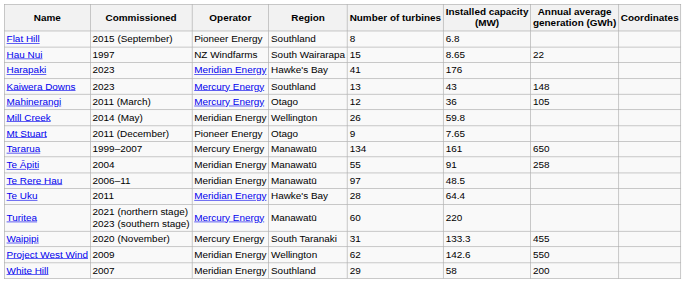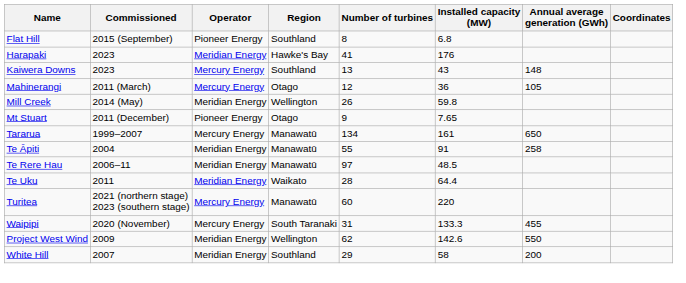 <table class="wikitable sortable">
 <tr>
 <th>Name</th>
 <th>Commissioned</th>
 <th>Operator</th>
 <th>Region</th>
 <th data-sort-type="number">Number of turbines</th>
 <th data-sort-type="number">Installed capacity <br> (MW)</th>
 <th data-sort-type="number">Annual average <br> generation (GWh)</th>
 <th>Coordinates</th>
 </tr>
 <tr>
 <td><a href='#'>Flat Hill</a></td>
 <td>2015 (September)</td>
 <td>Pioneer Energy</td>
 <td>Southland</td>
 <td>8</td>
 <td>6.8</td>
 <td></td>
-<td></td>
-</tr>
-<tr>
-<td><a href='#'>Hau Nui</a></td>
-<td>1997</td>
-<td>NZ Windfarms</td>
-<td>South Wairarapa</td>
-<td>15</td>
-<td>8.65</td>
-<td>22</td>
 <td></td>
 </tr>
 <tr>
 <td><a href='#'>Harapaki</a></td>
 <td>2023</td>
 <td><a href='#'>Meridian Energy</a></td>
 <td>Hawke's Bay</td>
 <td>41</td>
 <td>176</td>
 <td></td>
 <td></td>
 </tr>
 <tr>
 <td><a href='#'>Kaiwera Downs</a></td>
 <td>2023</td>
 <td><a href='#'>Mercury Energy</a></td>
 <td>Southland</td>
 <td>13</td>
 <td>43</td>
 <td>148</td>
 <td></td>
 </tr>
 <tr>
 <td><a href='#'>Mahinerangi</a></td>
 <td>2011 (March)</td>
 <td><a href='#'>Mercury Energy</a></td>
 <td>Otago</td>
 <td>12</td>
 <td>36</td>
 <td>105</td>
 <td></td>
 </tr>
 <tr>
 <td><a href='#'>Mill Creek</a></td>
 <td>2014 (May)</td>
 <td>Meridian Energy</td>
 <td>Wellington</td>
 <td>26</td>
 <td>59.8</td>
 <td></td>
 <td></td>
 </tr>
 <tr>
 <td><a href='#'>Mt Stuart</a></td>
 <td>2011 (December)</td>
 <td>Pioneer Energy</td>
 <td>Otago</td>
 <td>9</td>
 <td>7.65</td>
 <td></td>
 <td></td>
 </tr>
 <tr>
 <td><a href='#'>Tararua</a></td>
 <td>1999–2007</td>
 <td>Mercury Energy</td>
 <td>Manawatū</td>
 <td>134</td>
 <td>161</td>
 <td>650</td>
 <td></td>
 </tr>
 <tr>
 <td><a href='#'>Te Āpiti</a></td>
 <td>2004</td>
 <td>Meridian Energy</td>
 <td>Manawatū</td>
 <td>55</td>
 <td>91</td>
 <td>258</td>
 <td></td>
 </tr>
 <tr>
 <td><a href='#'>Te Rere Hau</a></td>
 <td>2006–11</td>
 <td>Meridian Energy</td>
 <td>Manawatū</td>
 <td>97</td>
 <td>48.5</td>
 <td></td>
 <td></td>
 </tr>
 <tr>
 <td><a href='#'>Te Uku</a></td>
 <td>2011</td>
 <td><a href='#'>Meridian Energy</a></td>
-<td>Hawke's Bay</td>
+<td>Waikato</td>
 <td>28</td>
 <td>64.4</td>
 <td></td>
 <td></td>
 </tr>
 <tr>
 <td><a href='#'>Turitea</a></td>
 <td>2021 (northern stage)<br>2023 (southern stage)</td>
 <td><a href='#'>Mercury Energy</a></td>
 <td>Manawatū</td>
 <td>60</td>
 <td>220</td>
 <td></td>
 <td></td>
 </tr>
 <tr>
 <td><a href='#'>Waipipi</a></td>
 <td>2020 (November) </td>
 <td>Mercury Energy</td>
 <td>South Taranaki</td>
 <td>31</td>
 <td>133.3</td>
 <td>455</td>
 <td></td>
 </tr>
 <tr>
 <td><a href='#'>Project West Wind</a></td>
 <td>2009</td>
 <td>Meridian Energy</td>
 <td>Wellington</td>
 <td>62</td>
 <td>142.6</td>
 <td>550</td>
 <td></td>
 </tr>
 <tr>
 <td><a href='#'>White Hill</a></td>
 <td>2007</td>
 <td>Meridian Energy</td>
 <td>Southland</td>
 <td>29</td>
 <td>58</td>
 <td>200</td>
 <td></td>
 </tr>
 </table>
